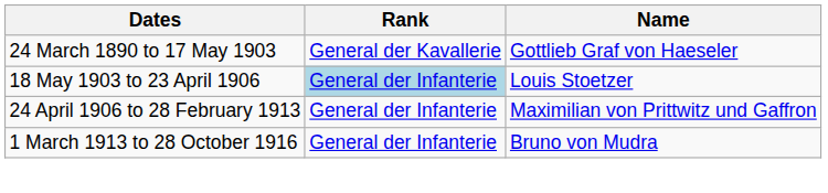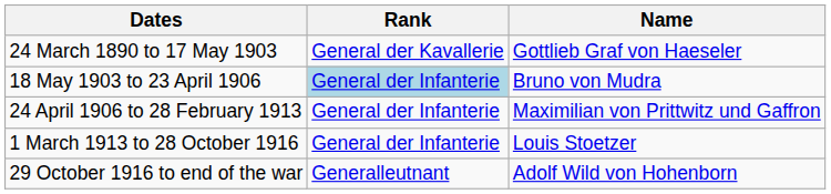 <table class="wikitable">
 <tr>
 <th>Dates</th>
 <th>Rank</th>
 <th>Name</th>
 </tr>
 <tr>
 <td>24 March 1890 to 17 May 1903</td>
 <td><a href='#'>General der Kavallerie</a></td>
 <td><a href='#'>Gottlieb Graf von Haeseler</a></td>
 </tr>
 <tr>
 <td>18 May 1903 to 23 April 1906</td>
 <td style="background: lightblue;"><a href='#'>General der Infanterie</a></td>
-<td><a href='#'>Louis Stoetzer</a></td>
+<td><a href='#'>Bruno von Mudra</a></td>
 </tr>
 <tr>
 <td>24 April 1906 to 28 February 1913</td>
 <td><a href='#'>General der Infanterie</a></td>
 <td><a href='#'>Maximilian von Prittwitz und Gaffron</a></td>
 </tr>
 <tr>
 <td>1 March 1913 to 28 October 1916</td>
 <td><a href='#'>General der Infanterie</a></td>
-<td><a href='#'>Bruno von Mudra</a></td>
+<td><a href='#'>Louis Stoetzer</a></td>
+</tr>
+<tr>
+<td>29 October 1916 to end of the war</td>
+<td><a href='#'>Generalleutnant</a></td>
+<td><a href='#'>Adolf Wild von Hohenborn</a></td>
 </tr>
 </table>
